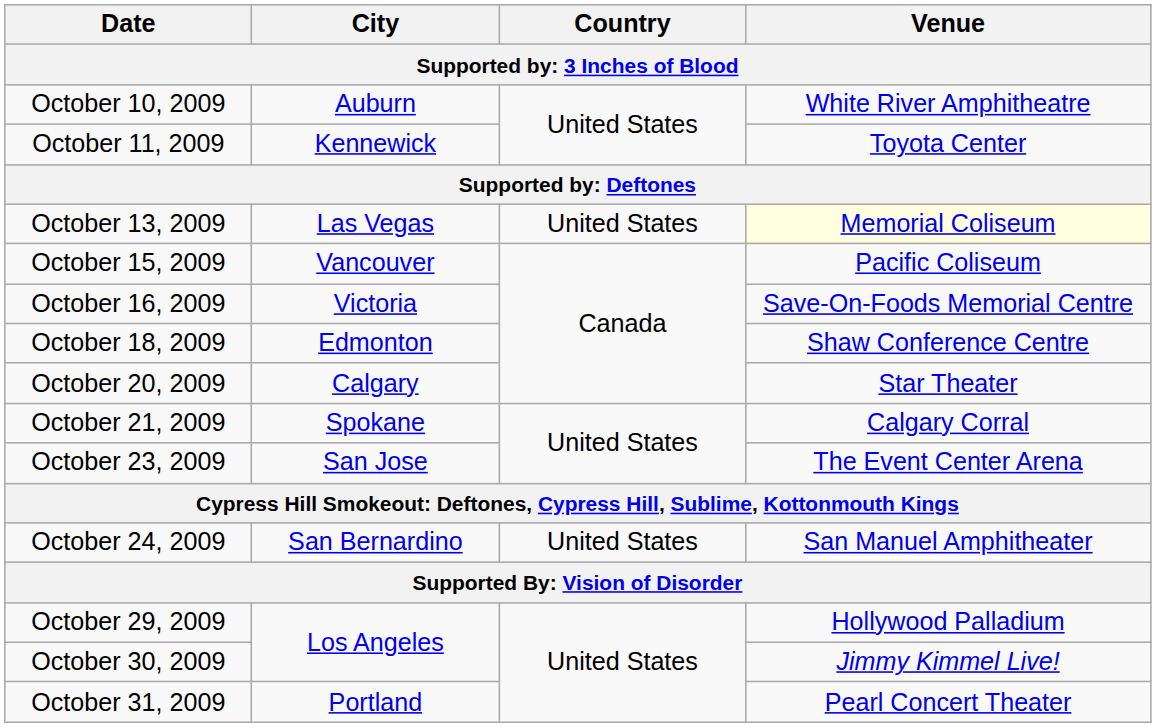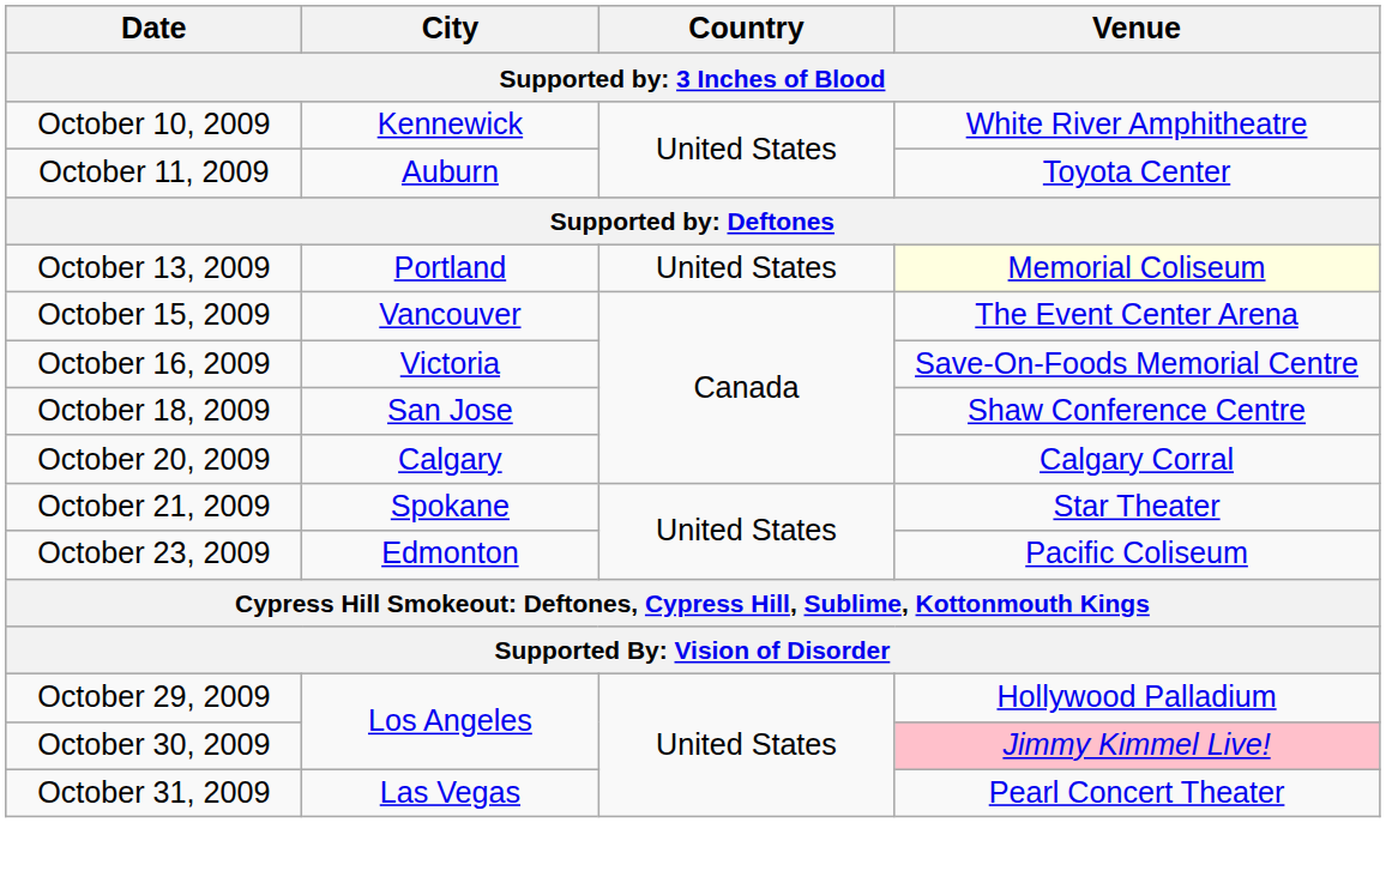 <table class="wikitable" style="text-align:center;">
 <tr>
 <th width="150">Date</th>
 <th width="150">City</th>
 <th width="150">Country</th>
 <th width="250">Venue</th>
 </tr>
 <tr>
 <th colspan="4"><small>Supported by: <a href='#'>3 Inches of Blood</a></small></th>
 </tr>
 <tr>
 <td>October 10, 2009</td>
-<td><a href='#'>Auburn</a></td>
+<td><a href='#'>Kennewick</a></td>
 <td rowspan="2">United States</td>
 <td><a href='#'>White River Amphitheatre</a></td>
 </tr>
 <tr>
 <td>October 11, 2009</td>
-<td><a href='#'>Kennewick</a></td>
+<td><a href='#'>Auburn</a></td>
 <td><a href='#'>Toyota Center</a></td>
 </tr>
 <tr>
 <th colspan="4"><small>Supported by: <a href='#'>Deftones</a></small></th>
 </tr>
 <tr>
 <td>October 13, 2009</td>
-<td><a href='#'>Las Vegas</a></td>
+<td><a href='#'>Portland</a></td>
 <td>United States</td>
 <td style="background: lightyellow;"><a href='#'>Memorial Coliseum</a></td>
 </tr>
 <tr>
 <td>October 15, 2009</td>
 <td><a href='#'>Vancouver</a></td>
 <td rowspan="4">Canada</td>
-<td><a href='#'>Pacific Coliseum</a></td>
+<td><a href='#'>The Event Center Arena</a></td>
 </tr>
 <tr>
 <td>October 16, 2009</td>
 <td><a href='#'>Victoria</a></td>
 <td><a href='#'>Save-On-Foods Memorial Centre</a></td>
 </tr>
 <tr>
 <td>October 18, 2009</td>
-<td><a href='#'>Edmonton</a></td>
+<td><a href='#'>San Jose</a></td>
 <td><a href='#'>Shaw Conference Centre</a></td>
 </tr>
 <tr>
 <td>October 20, 2009</td>
 <td><a href='#'>Calgary</a></td>
-<td><a href='#'>Star Theater</a></td>
+<td><a href='#'>Calgary Corral</a></td>
 </tr>
 <tr>
 <td>October 21, 2009</td>
 <td><a href='#'>Spokane</a></td>
 <td rowspan="2">United States</td>
-<td><a href='#'>Calgary Corral</a></td>
+<td><a href='#'>Star Theater</a></td>
 </tr>
 <tr>
 <td>October 23, 2009</td>
-<td><a href='#'>San Jose</a></td>
-<td><a href='#'>The Event Center Arena</a></td>
+<td><a href='#'>Edmonton</a></td>
+<td><a href='#'>Pacific Coliseum</a></td>
 </tr>
 <tr>
 <th colspan="4"><small> Cypress Hill Smokeout: Deftones, <a href='#'>Cypress Hill</a>, <a href='#'>Sublime</a>, <a href='#'>Kottonmouth Kings</a></small></th>
-</tr>
-<tr>
-<td>October 24, 2009</td>
-<td><a href='#'>San Bernardino</a></td>
-<td>United States</td>
-<td><a href='#'>San Manuel Amphitheater</a></td>
 </tr>
 <tr>
 <th colspan="4"><small> Supported By: <a href='#'>Vision of Disorder</a></small></th>
 </tr>
 <tr>
 <td>October 29, 2009</td>
 <td rowspan="2"><a href='#'>Los Angeles</a></td>
 <td rowspan="3">United States</td>
 <td><a href='#'>Hollywood Palladium</a></td>
 </tr>
 <tr>
 <td>October 30, 2009</td>
-<td><em><a href='#'>Jimmy Kimmel Live!</a></em></td>
+<td style="background: pink;"><em><a href='#'>Jimmy Kimmel Live!</a></em></td>
 </tr>
 <tr>
 <td>October 31, 2009</td>
-<td><a href='#'>Portland</a></td>
+<td><a href='#'>Las Vegas</a></td>
 <td><a href='#'>Pearl Concert Theater</a></td>
 </tr>
 </table>
